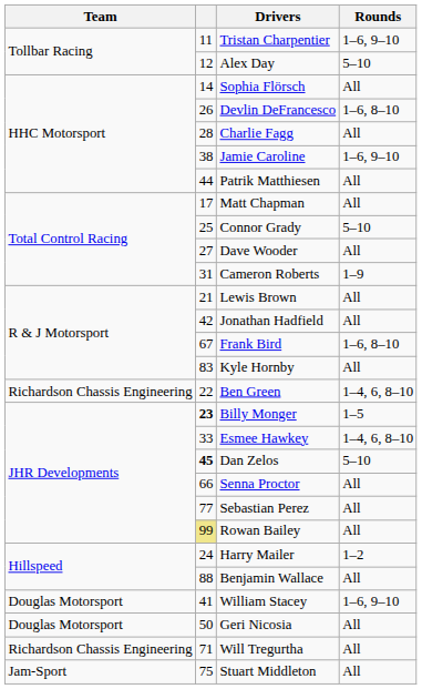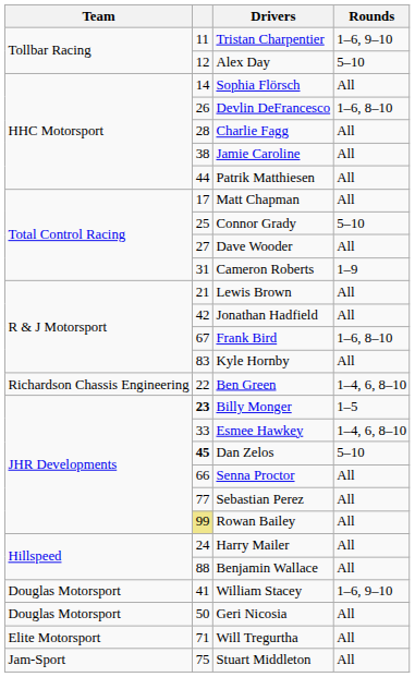 <table class="wikitable" style="font-size: 85%">
 <tr>
 <th>Team</th>
 <th></th>
 <th>Drivers</th>
 <th>Rounds</th>
 </tr>
 <tr>
 <td rowspan=2>Tollbar Racing</td>
 <td>11</td>
 <td nowrap> <a href='#'>Tristan Charpentier</a></td>
 <td>1–6, 9–10</td>
 </tr>
 <tr>
 <td>12</td>
 <td> Alex Day</td>
 <td>5–10</td>
 </tr>
 <tr>
 <td rowspan=5>HHC Motorsport</td>
 <td>14</td>
 <td> <a href='#'>Sophia Flörsch</a></td>
 <td>All</td>
 </tr>
 <tr>
 <td>26</td>
 <td> <a href='#'>Devlin DeFrancesco</a></td>
 <td nowrap>1–6, 8–10</td>
 </tr>
 <tr>
 <td>28</td>
 <td> <a href='#'>Charlie Fagg</a></td>
 <td>All</td>
 </tr>
 <tr>
 <td>38</td>
 <td> <a href='#'>Jamie Caroline</a></td>
-<td>1–6, 9–10</td>
+<td>All</td>
 </tr>
 <tr>
 <td>44</td>
 <td> Patrik Matthiesen</td>
 <td>All</td>
 </tr>
 <tr>
 <td rowspan=4><a href='#'>Total Control Racing</a></td>
 <td>17</td>
 <td> Matt Chapman</td>
 <td>All</td>
 </tr>
 <tr>
 <td>25</td>
 <td> Connor Grady</td>
 <td>5–10</td>
 </tr>
 <tr>
 <td>27</td>
 <td> Dave Wooder</td>
 <td>All</td>
 </tr>
 <tr>
 <td>31</td>
 <td> Cameron Roberts</td>
 <td>1–9</td>
 </tr>
 <tr>
 <td rowspan=4>R & J Motorsport</td>
 <td>21</td>
 <td> Lewis Brown</td>
 <td>All</td>
 </tr>
 <tr>
 <td>42</td>
 <td> Jonathan Hadfield</td>
 <td>All</td>
 </tr>
 <tr>
 <td>67</td>
 <td> <a href='#'>Frank Bird</a></td>
 <td nowrap>1–6, 8–10</td>
 </tr>
 <tr>
 <td>83</td>
 <td> Kyle Hornby</td>
 <td>All</td>
 </tr>
 <tr>
 <td nowrap>Richardson Chassis Engineering</td>
 <td>22</td>
 <td> <a href='#'>Ben Green</a></td>
 <td nowrap>1–4, 6, 8–10</td>
 </tr>
 <tr>
 <td rowspan=6><a href='#'>JHR Developments</a></td>
 <td><strong>23</strong></td>
 <td> <a href='#'>Billy Monger</a></td>
 <td>1–5</td>
 </tr>
 <tr>
 <td>33</td>
 <td> <a href='#'>Esmee Hawkey</a></td>
 <td nowrap>1–4, 6, 8–10</td>
 </tr>
 <tr>
 <td><strong>45</strong></td>
 <td> Dan Zelos</td>
 <td>5–10</td>
 </tr>
 <tr>
 <td>66</td>
 <td> <a href='#'>Senna Proctor</a></td>
 <td>All</td>
 </tr>
 <tr>
 <td>77</td>
 <td> Sebastian Perez</td>
 <td>All</td>
 </tr>
 <tr>
 <td style="background: khaki;">99</td>
 <td> Rowan Bailey</td>
 <td>All</td>
 </tr>
 <tr>
 <td rowspan=2><a href='#'>Hillspeed</a></td>
 <td>24</td>
 <td> Harry Mailer</td>
-<td>1–2</td>
+<td>All</td>
 </tr>
 <tr>
 <td>88</td>
 <td> Benjamin Wallace</td>
 <td>All</td>
 </tr>
 <tr>
 <td>Douglas Motorsport</td>
 <td>41</td>
 <td> William Stacey</td>
 <td>1–6, 9–10</td>
 </tr>
 <tr>
 <td>Douglas Motorsport</td>
 <td>50</td>
 <td> Geri Nicosia</td>
 <td>All</td>
 </tr>
 <tr>
-<td nowrap>Richardson Chassis Engineering</td>
+<td>Elite Motorsport</td>
 <td>71</td>
 <td> Will Tregurtha</td>
 <td>All</td>
 </tr>
 <tr>
 <td>Jam-Sport</td>
 <td>75</td>
 <td> Stuart Middleton</td>
 <td>All</td>
 </tr>
 </table>
